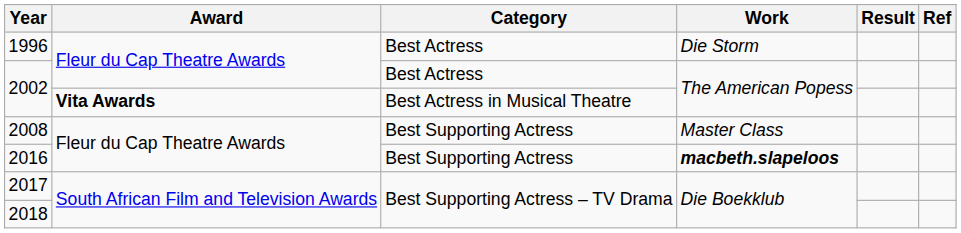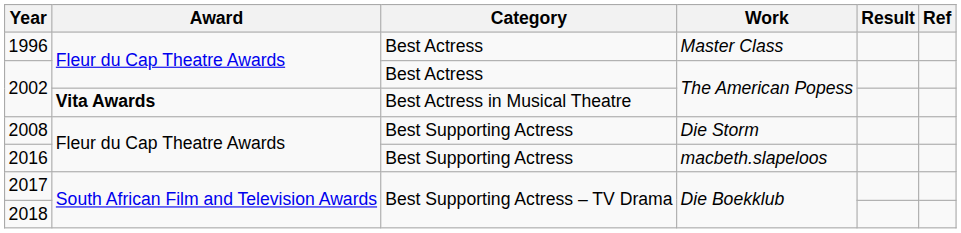 <table class="wikitable plainrowheaders">
 <tr>
 <th>Year</th>
 <th>Award</th>
 <th>Category</th>
 <th>Work</th>
 <th>Result</th>
 <th>Ref</th>
 </tr>
 <tr>
 <td>1996</td>
 <td rowspan="2"><a href='#'>Fleur du Cap Theatre Awards</a></td>
 <td>Best Actress</td>
-<td><em>Die Storm</em></td>
+<td><em>Master Class</em></td>
 <td></td>
 <td></td>
 </tr>
 <tr>
 <td rowspan="2">2002</td>
 <td>Best Actress</td>
 <td rowspan="2"><em>The American Popess</em></td>
 <td></td>
 <td></td>
 </tr>
 <tr>
 <td><strong>Vita Awards</strong></td>
 <td>Best Actress in Musical Theatre</td>
 <td></td>
 <td></td>
 </tr>
 <tr>
 <td>2008</td>
 <td rowspan="2">Fleur du Cap Theatre Awards</td>
 <td>Best Supporting Actress</td>
-<td><em>Master Class</em></td>
+<td><em>Die Storm</em></td>
 <td></td>
 <td></td>
 </tr>
 <tr>
 <td>2016</td>
 <td>Best Supporting Actress</td>
-<td><strong><em>macbeth.slapeloos</em></strong></td>
+<td><em>macbeth.slapeloos</em></td>
 <td></td>
 <td></td>
 </tr>
 <tr>
 <td>2017</td>
 <td rowspan="2"><a href='#'>South African Film and Television Awards</a></td>
 <td rowspan="2">Best Supporting Actress – TV Drama</td>
 <td rowspan="2"><em>Die Boekklub</em></td>
 <td></td>
 <td></td>
 </tr>
 <tr>
 <td>2018</td>
 <td></td>
 <td></td>
 </tr>
 </table>
